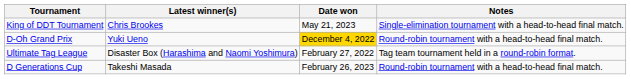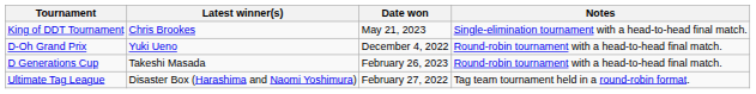 <table class="wikitable" style="font-size:85%;">
 <tr>
 <th>Tournament</th>
 <th>Latest winner(s)</th>
 <th>Date won</th>
 <th>Notes</th>
 </tr>
 <tr>
 <td><a href='#'>King of DDT Tournament</a></td>
 <td><a href='#'>Chris Brookes</a></td>
 <td>May 21, 2023</td>
 <td><a href='#'>Single-elimination tournament</a> with a head-to-head final match.</td>
 </tr>
 <tr>
 <td><a href='#'>D-Oh Grand Prix</a></td>
 <td><a href='#'>Yuki Ueno</a></td>
-<td style="background: gold;">December 4, 2022</td>
+<td>December 4, 2022</td>
+<td><a href='#'>Round-robin tournament</a> with a head-to-head final match.</td>
+</tr>
+<tr>
+<td><a href='#'>D Generations Cup</a></td>
+<td>Takeshi Masada</td>
+<td>February 26, 2023</td>
 <td><a href='#'>Round-robin tournament</a> with a head-to-head final match.</td>
 </tr>
 <tr>
 <td><a href='#'>Ultimate Tag League</a></td>
 <td>Disaster Box (<a href='#'>Harashima</a> and <a href='#'>Naomi Yoshimura</a>)</td>
 <td>February 27, 2022</td>
 <td>Tag team tournament held in a <a href='#'>round-robin format</a>.</td>
 </tr>
-<tr>
-<td><a href='#'>D Generations Cup</a></td>
-<td>Takeshi Masada</td>
-<td>February 26, 2023</td>
-<td><a href='#'>Round-robin tournament</a> with a head-to-head final match.</td>
-</tr>
 </table>
